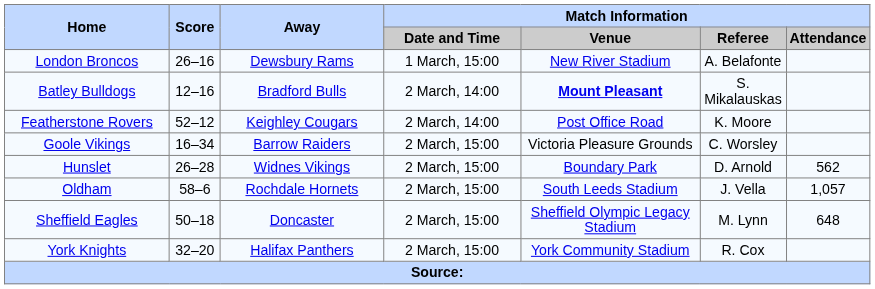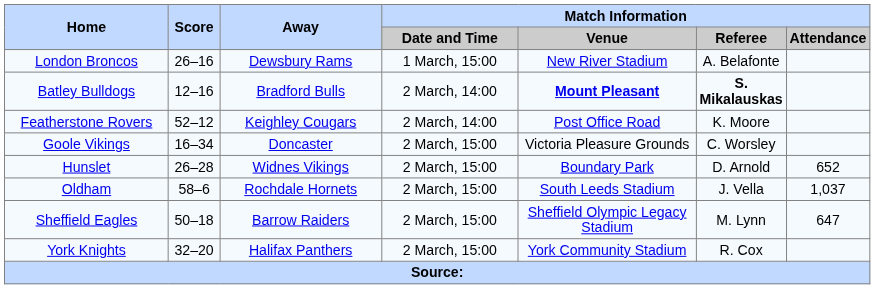 <table border=1 style="border-collapse:collapse; font-size:90%; text-align:center;" cellpadding=3 cellspacing=0 width=100%>
 <tr bgcolor=#C1D8FF>
 <th scope="col" rowspan=2  width=20%>Home</th>
 <th scope="col" rowspan=2  width=6%>Score</th>
 <th scope="col" rowspan=2  width=20%>Away</th>
 <th colspan=4>Match Information</th>
 </tr>
 <tr bgcolor=#CCCCCC>
 <th scope="col" width=17%>Date and Time</th>
 <th scope="col" width=22%>Venue</th>
 <th scope="col" width=10%>Referee</th>
 <th scope="col" width=7%>Attendance</th>
 </tr>
 <tr bgcolor=#F5FAFF>
 <td> <a href='#'>London Broncos</a></td>
 <td>26–16</td>
 <td> <a href='#'>Dewsbury Rams</a></td>
 <td>1 March, 15:00</td>
 <td><a href='#'>New River Stadium</a></td>
 <td>A. Belafonte</td>
 <td></td>
 </tr>
 <tr bgcolor=#F5FAFF>
 <td> <a href='#'>Batley Bulldogs</a></td>
 <td>12–16</td>
 <td> <a href='#'>Bradford Bulls</a></td>
 <td>2 March, 14:00</td>
 <td><strong><a href='#'>Mount Pleasant</a></strong></td>
-<td>S. Mikalauskas</td>
+<td><strong>S. Mikalauskas</strong></td>
 <td></td>
 </tr>
 <tr bgcolor=#F5FAFF>
 <td> <a href='#'>Featherstone Rovers</a></td>
 <td>52–12</td>
 <td> <a href='#'>Keighley Cougars</a></td>
 <td>2 March, 14:00</td>
 <td><a href='#'>Post Office Road</a></td>
 <td>K. Moore</td>
 <td></td>
 </tr>
 <tr bgcolor=#F5FAFF>
 <td> <a href='#'>Goole Vikings</a></td>
 <td>16–34</td>
-<td> <a href='#'>Barrow Raiders</a></td>
+<td> <a href='#'>Doncaster</a></td>
 <td>2 March, 15:00</td>
 <td>Victoria Pleasure Grounds</td>
 <td>C. Worsley</td>
 <td></td>
 </tr>
 <tr bgcolor=#F5FAFF>
 <td> <a href='#'>Hunslet</a></td>
 <td>26–28</td>
 <td> <a href='#'>Widnes Vikings</a></td>
 <td>2 March, 15:00</td>
 <td><a href='#'>Boundary Park</a></td>
 <td>D. Arnold</td>
-<td>562</td>
+<td>652</td>
 </tr>
 <tr bgcolor=#F5FAFF>
 <td> <a href='#'>Oldham</a></td>
 <td>58–6</td>
 <td> <a href='#'>Rochdale Hornets</a></td>
 <td>2 March, 15:00</td>
 <td><a href='#'>South Leeds Stadium</a></td>
 <td>J. Vella</td>
-<td>1,057</td>
+<td>1,037</td>
 </tr>
 <tr bgcolor=#F5FAFF>
 <td> <a href='#'>Sheffield Eagles</a></td>
 <td>50–18</td>
-<td> <a href='#'>Doncaster</a></td>
+<td> <a href='#'>Barrow Raiders</a></td>
 <td>2 March, 15:00</td>
 <td><a href='#'>Sheffield Olympic Legacy Stadium</a></td>
 <td>M. Lynn</td>
-<td>648</td>
+<td>647</td>
 </tr>
 <tr bgcolor=#F5FAFF>
 <td> <a href='#'>York Knights</a></td>
 <td>32–20</td>
 <td> <a href='#'>Halifax Panthers</a></td>
 <td>2 March, 15:00</td>
 <td><a href='#'>York Community Stadium</a></td>
 <td>R. Cox</td>
 <td></td>
 </tr>
 <tr style="background:#c1d8ff;">
 <th colspan=7>Source:</th>
 </tr>
 </table>
